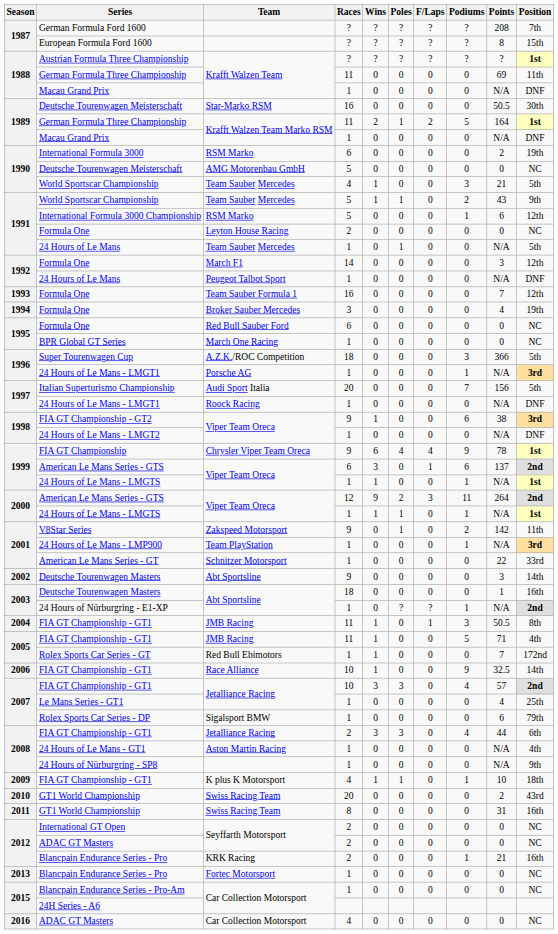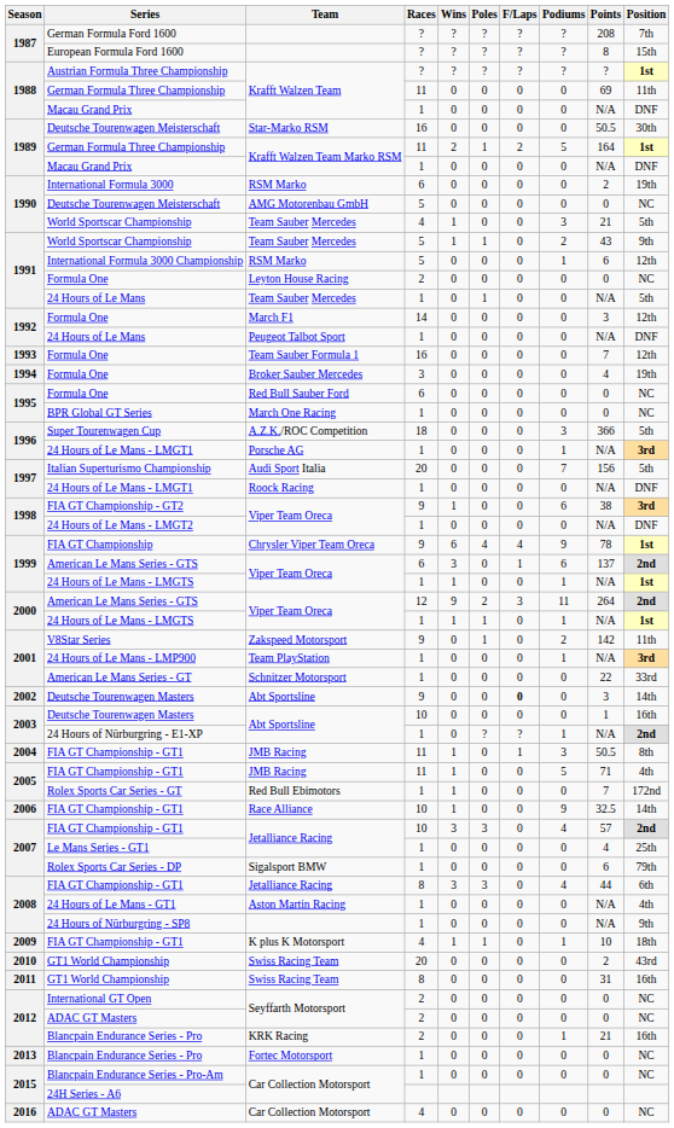 <table class="wikitable" style="font-size: 90%; text-align:center">
 <tr>
 <th>Season</th>
 <th>Series</th>
 <th>Team</th>
 <th>Races</th>
 <th>Wins</th>
 <th>Poles</th>
 <th>F/Laps</th>
 <th>Podiums</th>
 <th>Points</th>
 <th>Position</th>
 </tr>
 <tr>
 <th rowspan=2>1987</th>
 <td align=left>German Formula Ford 1600</td>
 <td align=left></td>
 <td>?</td>
 <td>?</td>
 <td>?</td>
 <td>?</td>
 <td>?</td>
 <td>208</td>
 <td>7th</td>
 </tr>
 <tr>
 <td align=left>European Formula Ford 1600</td>
 <td align=left></td>
 <td>?</td>
 <td>?</td>
 <td>?</td>
 <td>?</td>
 <td>?</td>
 <td>8</td>
 <td>15th</td>
 </tr>
 <tr>
 <th rowspan=3>1988</th>
 <td align=left><a href='#'>Austrian Formula Three Championship</a></td>
 <td rowspan="3" style="text-align:left"><a href='#'>Krafft Walzen Team</a></td>
 <td>?</td>
 <td>?</td>
 <td>?</td>
 <td>?</td>
 <td>?</td>
 <td>?</td>
 <td style="background:#FFFFBF"><strong>1st</strong></td>
 </tr>
 <tr>
 <td align=left><a href='#'>German Formula Three Championship</a></td>
 <td>11</td>
 <td>0</td>
 <td>0</td>
 <td>0</td>
 <td>0</td>
 <td>69</td>
 <td>11th</td>
 </tr>
 <tr>
 <td align=left><a href='#'>Macau Grand Prix</a></td>
 <td>1</td>
 <td>0</td>
 <td>0</td>
 <td>0</td>
 <td>0</td>
 <td>N/A</td>
 <td>DNF</td>
 </tr>
 <tr>
 <th rowspan=3>1989</th>
 <td align=left><a href='#'>Deutsche Tourenwagen Meisterschaft</a></td>
 <td align=left><a href='#'>Star-Marko RSM</a></td>
 <td>16</td>
 <td>0</td>
 <td>0</td>
 <td>0</td>
 <td>0</td>
 <td>50.5</td>
 <td>30th</td>
 </tr>
 <tr>
 <td align=left><a href='#'>German Formula Three Championship</a></td>
 <td rowspan="2" style="text-align:left" nowrap><a href='#'>Krafft Walzen Team Marko RSM</a></td>
 <td>11</td>
 <td>2</td>
 <td>1</td>
 <td>2</td>
 <td>5</td>
 <td>164</td>
 <td style="background:#FFFFBF"><strong>1st</strong></td>
 </tr>
 <tr>
 <td align=left><a href='#'>Macau Grand Prix</a></td>
 <td>1</td>
 <td>0</td>
 <td>0</td>
 <td>0</td>
 <td>0</td>
 <td>N/A</td>
 <td>DNF</td>
 </tr>
 <tr>
 <th rowspan=3>1990</th>
 <td align=left><a href='#'>International Formula 3000</a></td>
 <td align=left><a href='#'>RSM Marko</a></td>
 <td>6</td>
 <td>0</td>
 <td>0</td>
 <td>0</td>
 <td>0</td>
 <td>2</td>
 <td>19th</td>
 </tr>
 <tr>
 <td align=left><a href='#'>Deutsche Tourenwagen Meisterschaft</a></td>
 <td align=left><a href='#'>AMG Motorenbau GmbH</a></td>
 <td>5</td>
 <td>0</td>
 <td>0</td>
 <td>0</td>
 <td>0</td>
 <td>0</td>
 <td>NC</td>
 </tr>
 <tr>
 <td align=left><a href='#'>World Sportscar Championship</a></td>
 <td align=left><a href='#'>Team Sauber</a> <a href='#'>Mercedes</a></td>
 <td>4</td>
 <td>1</td>
 <td>0</td>
 <td>0</td>
 <td>3</td>
 <td>21</td>
 <td>5th</td>
 </tr>
 <tr>
 <th rowspan=4>1991</th>
 <td align=left><a href='#'>World Sportscar Championship</a></td>
 <td align=left><a href='#'>Team Sauber</a> <a href='#'>Mercedes</a></td>
 <td>5</td>
 <td>1</td>
 <td>1</td>
 <td>0</td>
 <td>2</td>
 <td>43</td>
 <td>9th</td>
 </tr>
 <tr>
 <td align=left nowrap><a href='#'>International Formula 3000 Championship</a></td>
 <td align=left><a href='#'>RSM Marko</a></td>
 <td>5</td>
 <td>0</td>
 <td>0</td>
 <td>0</td>
 <td>1</td>
 <td>6</td>
 <td>12th</td>
 </tr>
 <tr>
 <td align=left><a href='#'>Formula One</a></td>
 <td align=left><a href='#'>Leyton House Racing</a></td>
 <td>2</td>
 <td>0</td>
 <td>0</td>
 <td>0</td>
 <td>0</td>
 <td>0</td>
 <td>NC</td>
 </tr>
 <tr>
 <td align=left><a href='#'>24 Hours of Le Mans</a></td>
 <td align=left><a href='#'>Team Sauber</a> <a href='#'>Mercedes</a></td>
 <td>1</td>
 <td>0</td>
 <td>1</td>
 <td>0</td>
 <td>0</td>
 <td>N/A</td>
 <td>5th</td>
 </tr>
 <tr>
 <th rowspan=2>1992</th>
 <td align=left><a href='#'>Formula One</a></td>
 <td align=left><a href='#'>March F1</a></td>
 <td>14</td>
 <td>0</td>
 <td>0</td>
 <td>0</td>
 <td>0</td>
 <td>3</td>
 <td>12th</td>
 </tr>
 <tr>
 <td align=left><a href='#'>24 Hours of Le Mans</a></td>
 <td align=left><a href='#'>Peugeot Talbot Sport</a></td>
 <td>1</td>
 <td>0</td>
 <td>0</td>
 <td>0</td>
 <td>0</td>
 <td>N/A</td>
 <td>DNF</td>
 </tr>
 <tr>
 <th>1993</th>
 <td align=left><a href='#'>Formula One</a></td>
 <td align=left><a href='#'>Team Sauber Formula 1</a></td>
 <td>16</td>
 <td>0</td>
 <td>0</td>
 <td>0</td>
 <td>0</td>
 <td>7</td>
 <td>12th</td>
 </tr>
 <tr>
 <th>1994</th>
 <td align=left><a href='#'>Formula One</a></td>
 <td align=left><a href='#'>Broker Sauber Mercedes</a></td>
 <td>3</td>
 <td>0</td>
 <td>0</td>
 <td>0</td>
 <td>0</td>
 <td>4</td>
 <td>19th</td>
 </tr>
 <tr>
 <th rowspan=2>1995</th>
 <td align=left><a href='#'>Formula One</a></td>
 <td align=left><a href='#'>Red Bull Sauber Ford</a></td>
 <td>6</td>
 <td>0</td>
 <td>0</td>
 <td>0</td>
 <td>0</td>
 <td>0</td>
 <td>NC</td>
 </tr>
 <tr>
 <td align=left><a href='#'>BPR Global GT Series</a></td>
 <td align=left><a href='#'>March One Racing</a></td>
 <td>1</td>
 <td>0</td>
 <td>0</td>
 <td>0</td>
 <td>0</td>
 <td>0</td>
 <td>NC</td>
 </tr>
 <tr>
 <th rowspan=2>1996</th>
 <td align=left><a href='#'>Super Tourenwagen Cup</a></td>
 <td align=left><a href='#'>A.Z.K.</a>/ROC Competition</td>
 <td>18</td>
 <td>0</td>
 <td>0</td>
 <td>0</td>
 <td>3</td>
 <td>366</td>
 <td>5th</td>
 </tr>
 <tr>
 <td align=left><a href='#'>24 Hours of Le Mans - LMGT1</a></td>
 <td align=left><a href='#'>Porsche AG</a></td>
 <td>1</td>
 <td>0</td>
 <td>0</td>
 <td>0</td>
 <td>1</td>
 <td>N/A</td>
 <td style="background:#FFDF9F"><strong>3rd</strong></td>
 </tr>
 <tr>
 <th rowspan=2>1997</th>
 <td align=left><a href='#'>Italian Superturismo Championship</a></td>
 <td align=left><a href='#'>Audi Sport</a> Italia</td>
 <td>20</td>
 <td>0</td>
 <td>0</td>
 <td>0</td>
 <td>7</td>
 <td>156</td>
 <td>5th</td>
 </tr>
 <tr>
 <td align=left><a href='#'>24 Hours of Le Mans - LMGT1</a></td>
 <td align=left><a href='#'>Roock Racing</a></td>
 <td>1</td>
 <td>0</td>
 <td>0</td>
 <td>0</td>
 <td>0</td>
 <td>N/A</td>
 <td>DNF</td>
 </tr>
 <tr>
 <th rowspan=2>1998</th>
 <td align=left><a href='#'>FIA GT Championship - GT2</a></td>
 <td rowspan="2" style="text-align:left"><a href='#'>Viper Team Oreca</a></td>
 <td>9</td>
 <td>1</td>
 <td>0</td>
 <td>0</td>
 <td>6</td>
 <td>38</td>
 <td style="background:#FFDF9F"><strong>3rd</strong></td>
 </tr>
 <tr>
 <td align=left><a href='#'>24 Hours of Le Mans - LMGT2</a></td>
 <td>1</td>
 <td>0</td>
 <td>0</td>
 <td>0</td>
 <td>0</td>
 <td>N/A</td>
 <td>DNF</td>
 </tr>
 <tr>
 <th rowspan=3>1999</th>
 <td align=left><a href='#'>FIA GT Championship</a></td>
 <td align=left><a href='#'>Chrysler Viper Team Oreca</a></td>
 <td>9</td>
 <td>6</td>
 <td>4</td>
 <td>4</td>
 <td>9</td>
 <td>78</td>
 <td style="background:#FFFFBF"><strong>1st</strong></td>
 </tr>
 <tr>
 <td align=left><a href='#'>American Le Mans Series - GTS</a></td>
 <td rowspan="2" style="text-align:left"><a href='#'>Viper Team Oreca</a></td>
 <td>6</td>
 <td>3</td>
 <td>0</td>
 <td>1</td>
 <td>6</td>
 <td>137</td>
 <td style="background:#DFDFDF"><strong>2nd</strong></td>
 </tr>
 <tr>
 <td align=left><a href='#'>24 Hours of Le Mans - LMGTS</a></td>
 <td>1</td>
 <td>1</td>
 <td>0</td>
 <td>0</td>
 <td>1</td>
 <td>N/A</td>
 <td style="background:#FFFFBF"><strong>1st</strong></td>
 </tr>
 <tr>
 <th rowspan=2>2000</th>
 <td align=left><a href='#'>American Le Mans Series - GTS</a></td>
 <td rowspan="2" style="text-align:left"><a href='#'>Viper Team Oreca</a></td>
 <td>12</td>
 <td>9</td>
 <td>2</td>
 <td>3</td>
 <td>11</td>
 <td>264</td>
 <td style="background:#DFDFDF"><strong>2nd</strong></td>
 </tr>
 <tr>
 <td align=left><a href='#'>24 Hours of Le Mans - LMGTS</a></td>
 <td>1</td>
 <td>1</td>
 <td>1</td>
 <td>0</td>
 <td>1</td>
 <td>N/A</td>
 <td style="background:#FFFFBF"><strong>1st</strong></td>
 </tr>
 <tr>
 <th rowspan=3>2001</th>
 <td align=left><a href='#'>V8Star Series</a></td>
 <td align=left><a href='#'>Zakspeed Motorsport</a></td>
 <td>9</td>
 <td>0</td>
 <td>1</td>
 <td>0</td>
 <td>2</td>
 <td>142</td>
 <td>11th</td>
 </tr>
 <tr>
 <td align=left><a href='#'>24 Hours of Le Mans - LMP900</a></td>
 <td align=left><a href='#'>Team PlayStation</a></td>
 <td>1</td>
 <td>0</td>
 <td>0</td>
 <td>0</td>
 <td>1</td>
 <td>N/A</td>
 <td style="background:#FFDF9F"><strong>3rd</strong></td>
 </tr>
 <tr>
 <td align=left><a href='#'>American Le Mans Series - GT</a></td>
 <td align=left><a href='#'>Schnitzer Motorsport</a></td>
 <td>1</td>
 <td>0</td>
 <td>0</td>
 <td>0</td>
 <td>0</td>
 <td>22</td>
 <td>33rd</td>
 </tr>
 <tr>
 <th>2002</th>
 <td align=left><a href='#'>Deutsche Tourenwagen Masters</a></td>
 <td align=left><a href='#'>Abt Sportsline</a></td>
 <td>9</td>
 <td>0</td>
 <td>0</td>
-<td>0</td>
+<td><strong>0</strong></td>
 <td>0</td>
 <td>3</td>
 <td>14th</td>
 </tr>
 <tr>
 <th rowspan="2">2003</th>
 <td align=left><a href='#'>Deutsche Tourenwagen Masters</a></td>
 <td rowspan="2" align="left"><a href='#'>Abt Sportsline</a></td>
-<td>18</td>
+<td>10</td>
 <td>0</td>
 <td>0</td>
 <td>0</td>
 <td>0</td>
 <td>1</td>
 <td>16th</td>
 </tr>
 <tr>
 <td align=left>24 Hours of Nürburgring - E1-XP</td>
 <td>1</td>
 <td>0</td>
 <td>?</td>
 <td>?</td>
 <td>1</td>
 <td>N/A</td>
 <td style="background:#DFDFDF"><strong>2nd</strong></td>
 </tr>
 <tr>
 <th>2004</th>
 <td align="left"><a href='#'>FIA GT Championship - GT1</a></td>
 <td align="left"><a href='#'>JMB Racing</a></td>
 <td>11</td>
 <td>1</td>
 <td>0</td>
 <td>1</td>
 <td>3</td>
 <td>50.5</td>
 <td>8th</td>
 </tr>
 <tr>
 <th rowspan="2">2005</th>
 <td align="left"><a href='#'>FIA GT Championship - GT1</a></td>
 <td align="left"><a href='#'>JMB Racing</a></td>
 <td>11</td>
 <td>1</td>
 <td>0</td>
 <td>0</td>
 <td>5</td>
 <td>71</td>
 <td>4th</td>
 </tr>
 <tr>
 <td align="left"><a href='#'>Rolex Sports Car Series - GT</a></td>
 <td align="left">Red Bull Ebimotors</td>
 <td>1</td>
 <td>1</td>
 <td>0</td>
 <td>0</td>
 <td>0</td>
 <td>7</td>
 <td>172nd</td>
 </tr>
 <tr>
 <th>2006</th>
 <td align="left"><a href='#'>FIA GT Championship - GT1</a></td>
 <td align="left"><a href='#'>Race Alliance</a></td>
 <td>10</td>
 <td>1</td>
 <td>0</td>
 <td>0</td>
 <td>9</td>
 <td>32.5</td>
 <td>14th</td>
 </tr>
 <tr>
 <th rowspan="3">2007</th>
 <td align="left"><a href='#'>FIA GT Championship - GT1</a></td>
 <td rowspan="2" align="left"><a href='#'>Jetalliance Racing</a></td>
 <td>10</td>
 <td>3</td>
 <td>3</td>
 <td>0</td>
 <td>4</td>
 <td>57</td>
 <td style="background:#DFDFDF"><strong>2nd</strong></td>
 </tr>
 <tr>
 <td align=left><a href='#'>Le Mans Series - GT1</a></td>
 <td>1</td>
 <td>0</td>
 <td>0</td>
 <td>0</td>
 <td>0</td>
 <td>4</td>
 <td>25th</td>
 </tr>
 <tr>
 <td align="left"><a href='#'>Rolex Sports Car Series - DP</a></td>
 <td align="left">Sigalsport BMW</td>
 <td>1</td>
 <td>0</td>
 <td>0</td>
 <td>0</td>
 <td>0</td>
 <td>6</td>
 <td>79th</td>
 </tr>
 <tr>
 <th rowspan="3">2008</th>
 <td align="left"><a href='#'>FIA GT Championship - GT1</a></td>
 <td align="left"><a href='#'>Jetalliance Racing</a></td>
-<td>2</td>
+<td>8</td>
 <td>3</td>
 <td>3</td>
 <td>0</td>
 <td>4</td>
 <td>44</td>
 <td>6th</td>
 </tr>
 <tr>
 <td align="left"><a href='#'>24 Hours of Le Mans - GT1</a></td>
 <td align="left"><a href='#'>Aston Martin Racing</a></td>
 <td>1</td>
 <td>0</td>
 <td>0</td>
 <td>0</td>
 <td>0</td>
 <td>N/A</td>
 <td>4th</td>
 </tr>
 <tr>
 <td align=left><a href='#'>24 Hours of Nürburgring - SP8</a></td>
 <td></td>
 <td>1</td>
 <td>0</td>
 <td>0</td>
 <td>0</td>
 <td>0</td>
 <td>N/A</td>
 <td>9th</td>
 </tr>
 <tr>
 <th>2009</th>
 <td align="left"><a href='#'>FIA GT Championship - GT1</a></td>
 <td align="left">K plus K Motorsport</td>
 <td>4</td>
 <td>1</td>
 <td>1</td>
 <td>0</td>
 <td>1</td>
 <td>10</td>
 <td>18th</td>
 </tr>
 <tr>
 <th>2010</th>
 <td align=left><a href='#'>GT1 World Championship</a></td>
 <td align=left><a href='#'>Swiss Racing Team</a></td>
 <td>20</td>
 <td>0</td>
 <td>0</td>
 <td>0</td>
 <td>0</td>
 <td>2</td>
 <td>43rd</td>
 </tr>
 <tr>
 <th>2011</th>
 <td align=left><a href='#'>GT1 World Championship</a></td>
 <td align=left><a href='#'>Swiss Racing Team</a></td>
 <td>8</td>
 <td>0</td>
 <td>0</td>
 <td>0</td>
 <td>0</td>
 <td>31</td>
 <td>16th</td>
 </tr>
 <tr>
 <th rowspan=3>2012</th>
 <td align=left><a href='#'>International GT Open</a></td>
 <td rowspan="2" style="text-align:left">Seyffarth Motorsport</td>
 <td>2</td>
 <td>0</td>
 <td>0</td>
 <td>0</td>
 <td>0</td>
 <td>0</td>
 <td>NC</td>
 </tr>
 <tr>
 <td align=left><a href='#'>ADAC GT Masters</a></td>
 <td>2</td>
 <td>0</td>
 <td>0</td>
 <td>0</td>
 <td>0</td>
 <td>0</td>
 <td>NC</td>
 </tr>
 <tr>
 <td align=left><a href='#'>Blancpain Endurance Series - Pro</a></td>
 <td align=left>KRK Racing</td>
 <td>2</td>
 <td>0</td>
 <td>0</td>
 <td>0</td>
 <td>1</td>
 <td>21</td>
 <td>16th</td>
 </tr>
 <tr>
 <th>2013</th>
 <td align=left><a href='#'>Blancpain Endurance Series - Pro</a></td>
 <td align=left><a href='#'>Fortec Motorsport</a></td>
 <td>1</td>
 <td>0</td>
 <td>0</td>
 <td>0</td>
 <td>0</td>
 <td>0</td>
 <td>NC</td>
 </tr>
 <tr>
 <th rowspan="2">2015</th>
 <td align=left><a href='#'>Blancpain Endurance Series - Pro-Am</a></td>
 <td rowspan="2" align="left">Car Collection Motorsport</td>
 <td>1</td>
 <td>0</td>
 <td>0</td>
 <td>0</td>
 <td>0</td>
 <td>0</td>
 <td>NC</td>
 </tr>
 <tr>
 <td align=left><a href='#'>24H Series - A6</a></td>
 <td></td>
 <td></td>
 <td></td>
 <td></td>
 <td></td>
 <td></td>
 <td></td>
 </tr>
 <tr>
 <th>2016</th>
 <td align=left><a href='#'>ADAC GT Masters</a></td>
 <td align=left>Car Collection Motorsport</td>
 <td>4</td>
 <td>0</td>
 <td>0</td>
 <td>0</td>
 <td>0</td>
 <td>0</td>
 <td>NC</td>
 </tr>
 </table>
